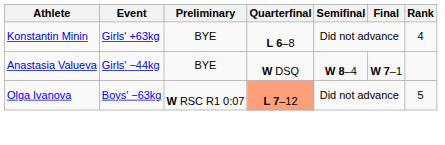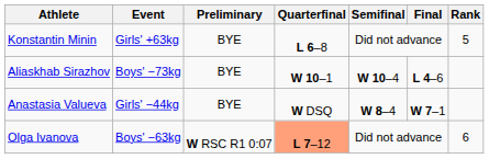 <table class="wikitable" style="text-align:left; font-size:90%">
 <tr>
 <th>Athlete</th>
 <th>Event</th>
 <th>Preliminary</th>
 <th>Quarterfinal</th>
 <th>Semifinal</th>
 <th>Final</th>
 <th>Rank</th>
 </tr>
 <tr>
 <td><a href='#'>Konstantin Minin</a></td>
 <td><a href='#'>Girls' +63kg</a></td>
 <td align=center>BYE</td>
 <td align=center> <br> <strong>L</strong> <strong>6</strong>–8</td>
 <td align=center colspan=2>Did not advance</td>
-<td align=center>4</td>
+<td align=center>5</td>
+</tr>
+<tr>
+<td><a href='#'>Aliaskhab Sirazhov</a></td>
+<td><a href='#'>Boys' −73kg</a></td>
+<td align=center>BYE</td>
+<td align=center> <br> <strong>W</strong> <strong>10</strong>–1</td>
+<td align=center> <br> <strong>W</strong> <strong>10</strong>–4</td>
+<td align=center> <br> <strong>L</strong> <strong>4</strong>–6</td>
+<td align=center></td>
 </tr>
 <tr>
 <td><a href='#'>Anastasia Valueva</a></td>
 <td><a href='#'>Girls' −44kg</a></td>
 <td align=center>BYE</td>
 <td align=center> <br> <strong>W</strong> DSQ</td>
 <td align=center> <br> <strong>W</strong> <strong>8</strong>–4</td>
 <td align=center> <br> <strong>W</strong> <strong>7</strong>–1</td>
 <td align=center></td>
 </tr>
 <tr>
 <td><a href='#'>Olga Ivanova</a></td>
 <td><a href='#'>Boys' −63kg</a></td>
 <td align=center> <br> <strong>W</strong> RSC R1 0:07</td>
 <td align=center style="background: lightsalmon;"> <br> <strong>L</strong> <strong>7</strong>–12</td>
 <td align=center colspan=2>Did not advance</td>
-<td align=center>5</td>
+<td align=center>6</td>
 </tr>
 </table>
